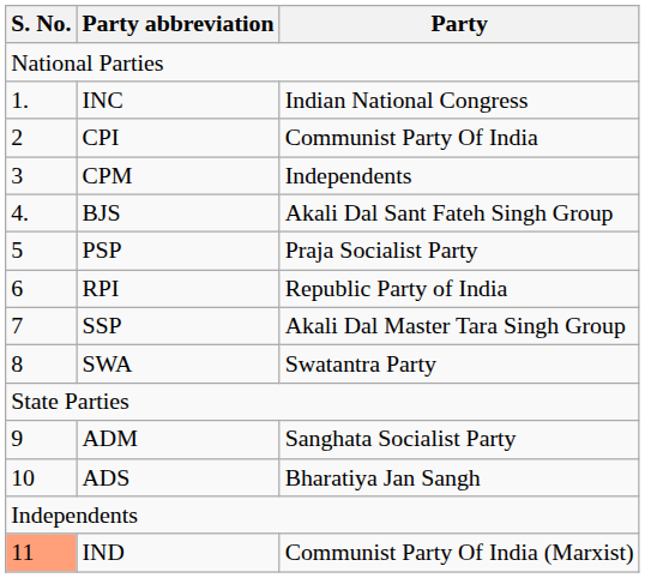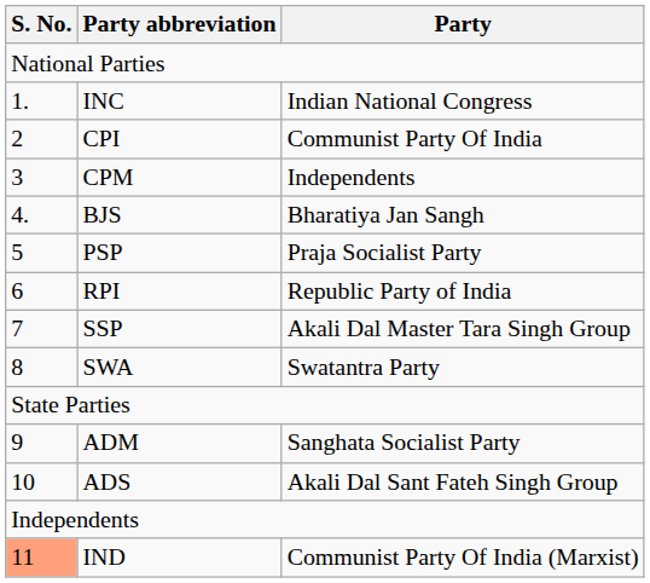 <table class="wikitable">
 <tr>
 <th>S. No.</th>
 <th>Party abbreviation</th>
 <th>Party</th>
 </tr>
 <tr>
 <td colspan="3">National Parties</td>
 </tr>
 <tr>
 <td>1.</td>
 <td>INC</td>
 <td>Indian National Congress</td>
 </tr>
 <tr>
 <td>2</td>
 <td>CPI</td>
 <td>Communist Party Of India</td>
 </tr>
 <tr>
 <td>3</td>
 <td>CPM</td>
 <td>Independents</td>
 </tr>
 <tr>
 <td>4.</td>
 <td>BJS</td>
-<td>Akali Dal Sant Fateh Singh Group</td>
+<td>Bharatiya Jan Sangh</td>
 </tr>
 <tr>
 <td>5</td>
 <td>PSP</td>
 <td>Praja Socialist Party</td>
 </tr>
 <tr>
 <td>6</td>
 <td>RPI</td>
 <td>Republic Party of India</td>
 </tr>
 <tr>
 <td>7</td>
 <td>SSP</td>
 <td>Akali Dal Master Tara Singh Group</td>
 </tr>
 <tr>
 <td>8</td>
 <td>SWA</td>
 <td>Swatantra Party</td>
 </tr>
 <tr>
 <td colspan="3">State Parties</td>
 </tr>
 <tr>
 <td>9</td>
 <td>ADM</td>
 <td>Sanghata Socialist Party</td>
 </tr>
 <tr>
 <td>10</td>
 <td>ADS</td>
-<td>Bharatiya Jan Sangh</td>
+<td>Akali Dal Sant Fateh Singh Group</td>
 </tr>
 <tr>
 <td colspan="3">Independents</td>
 </tr>
 <tr>
 <td style="background: lightsalmon;">11</td>
 <td>IND</td>
 <td>Communist Party Of India (Marxist)</td>
 </tr>
 </table>
